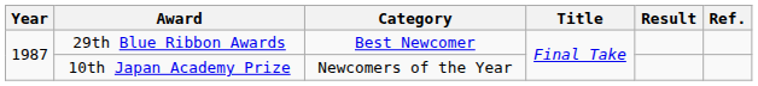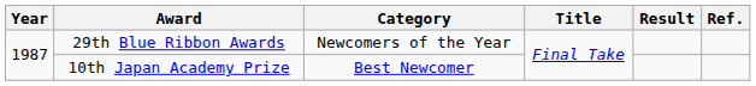 <table class="wikitable" style="text-align:center" width=50%>
 <tr>
 <th>Year</th>
 <th>Award</th>
 <th>Category</th>
 <th>Title</th>
 <th>Result</th>
 <th>Ref.</th>
 </tr>
 <tr>
 <td rowspan="2">1987</td>
 <td>29th <a href='#'>Blue Ribbon Awards</a></td>
-<td><a href='#'>Best Newcomer</a></td>
+<td>Newcomers of the Year</td>
 <td rowspan="2"><em><a href='#'>Final Take</a></em></td>
 <td></td>
 <td></td>
 </tr>
 <tr>
 <td>10th <a href='#'>Japan Academy Prize</a></td>
-<td>Newcomers of the Year</td>
+<td><a href='#'>Best Newcomer</a></td>
 <td></td>
 <td></td>
 </tr>
 </table>
